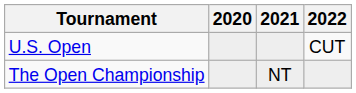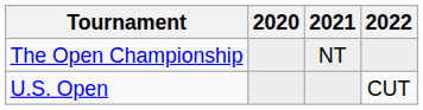 <table class="wikitable" style="font-size:95%;text-align:center;">
 <tr>
 <th>Tournament</th>
 <th>2020</th>
 <th>2021</th>
 <th>2022</th>
 </tr>
 <tr>
+<td align=left><a href='#'>The Open Championship</a></td>
+<td style="background:#eeeeee;"></td>
+<td style="background:#eeeeee;">NT</td>
+<td style="background:#eeeeee;"></td>
+</tr>
+<tr>
 <td align=left><a href='#'>U.S. Open</a></td>
 <td style="background:#eeeeee;"></td>
 <td style="background:#eeeeee;"></td>
 <td>CUT</td>
 </tr>
-<tr>
-<td align=left><a href='#'>The Open Championship</a></td>
-<td style="background:#eeeeee;"></td>
-<td style="background:#eeeeee;">NT</td>
-<td style="background:#eeeeee;"></td>
-</tr>
 </table>
